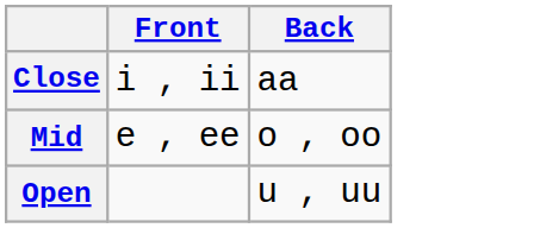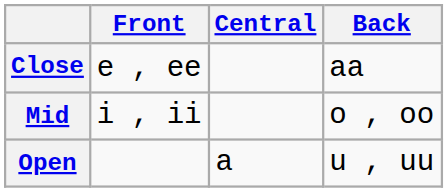 <table class="wikitable">
 <tr>
 <th></th>
 <th style="font-size: smaller;"><a href='#'>Front</a></th>
+<th style="font-size: smaller;"><a href='#'>Central</a></th>
 <th style="font-size: smaller;"><a href='#'>Back</a></th>
 </tr>
 <tr>
 <th style="font-size: smaller;"><a href='#'>Close</a></th>
-<td>i , ii </td>
+<td>e , ee </td>
+<td></td>
 <td>aa </td>
 </tr>
 <tr>
 <th style="font-size: smaller;"><a href='#'>Mid</a></th>
-<td>e , ee </td>
+<td>i , ii </td>
+<td></td>
 <td>o , oo </td>
 </tr>
 <tr>
 <th style="font-size: smaller;"><a href='#'>Open</a></th>
 <td></td>
+<td>a </td>
 <td>u , uu </td>
 </tr>
 </table>
